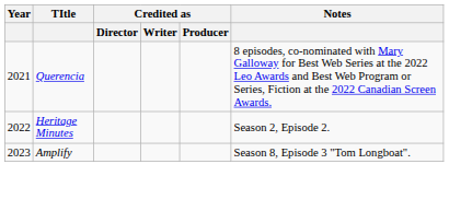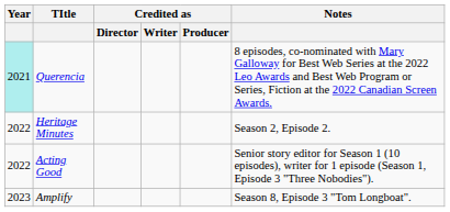 <table class="wikitable">
 <tr>
 <th>Year</th>
 <th>TItle</th>
 <th colspan="3">Credited as</th>
 <th>Notes</th>
 </tr>
 <tr>
 <th></th>
 <th></th>
 <th>Director</th>
 <th>Writer</th>
 <th>Producer</th>
 <th></th>
 </tr>
 <tr>
-<td>2021</td>
+<td style="background: paleturquoise;">2021</td>
 <td><em><a href='#'>Querencia</a></em></td>
 <td></td>
 <td></td>
 <td></td>
 <td>8 episodes, co-nominated with <a href='#'>Mary Galloway</a> for Best Web Series at the 2022 <a href='#'>Leo Awards</a> and Best Web Program or Series, Fiction at the <a href='#'>2022 Canadian Screen Awards.</a></td>
 </tr>
 <tr>
 <td>2022</td>
 <td><em><a href='#'>Heritage Minutes</a></em></td>
 <td></td>
 <td></td>
 <td></td>
 <td>Season 2, Episode 2.</td>
 </tr>
 <tr>
+<td>2022</td>
+<td><em><a href='#'>Acting Good</a></em></td>
+<td></td>
+<td></td>
+<td></td>
+<td>Senior story editor for Season 1 (10 episodes), writer for 1 episode (Season 1, Episode 3 "Three Nobodies").</td>
+</tr>
+<tr>
 <td>2023</td>
 <td><em>Amplify</em></td>
 <td></td>
 <td></td>
 <td></td>
 <td>Season 8, Episode 3 "Tom Longboat".</td>
 </tr>
 </table>
